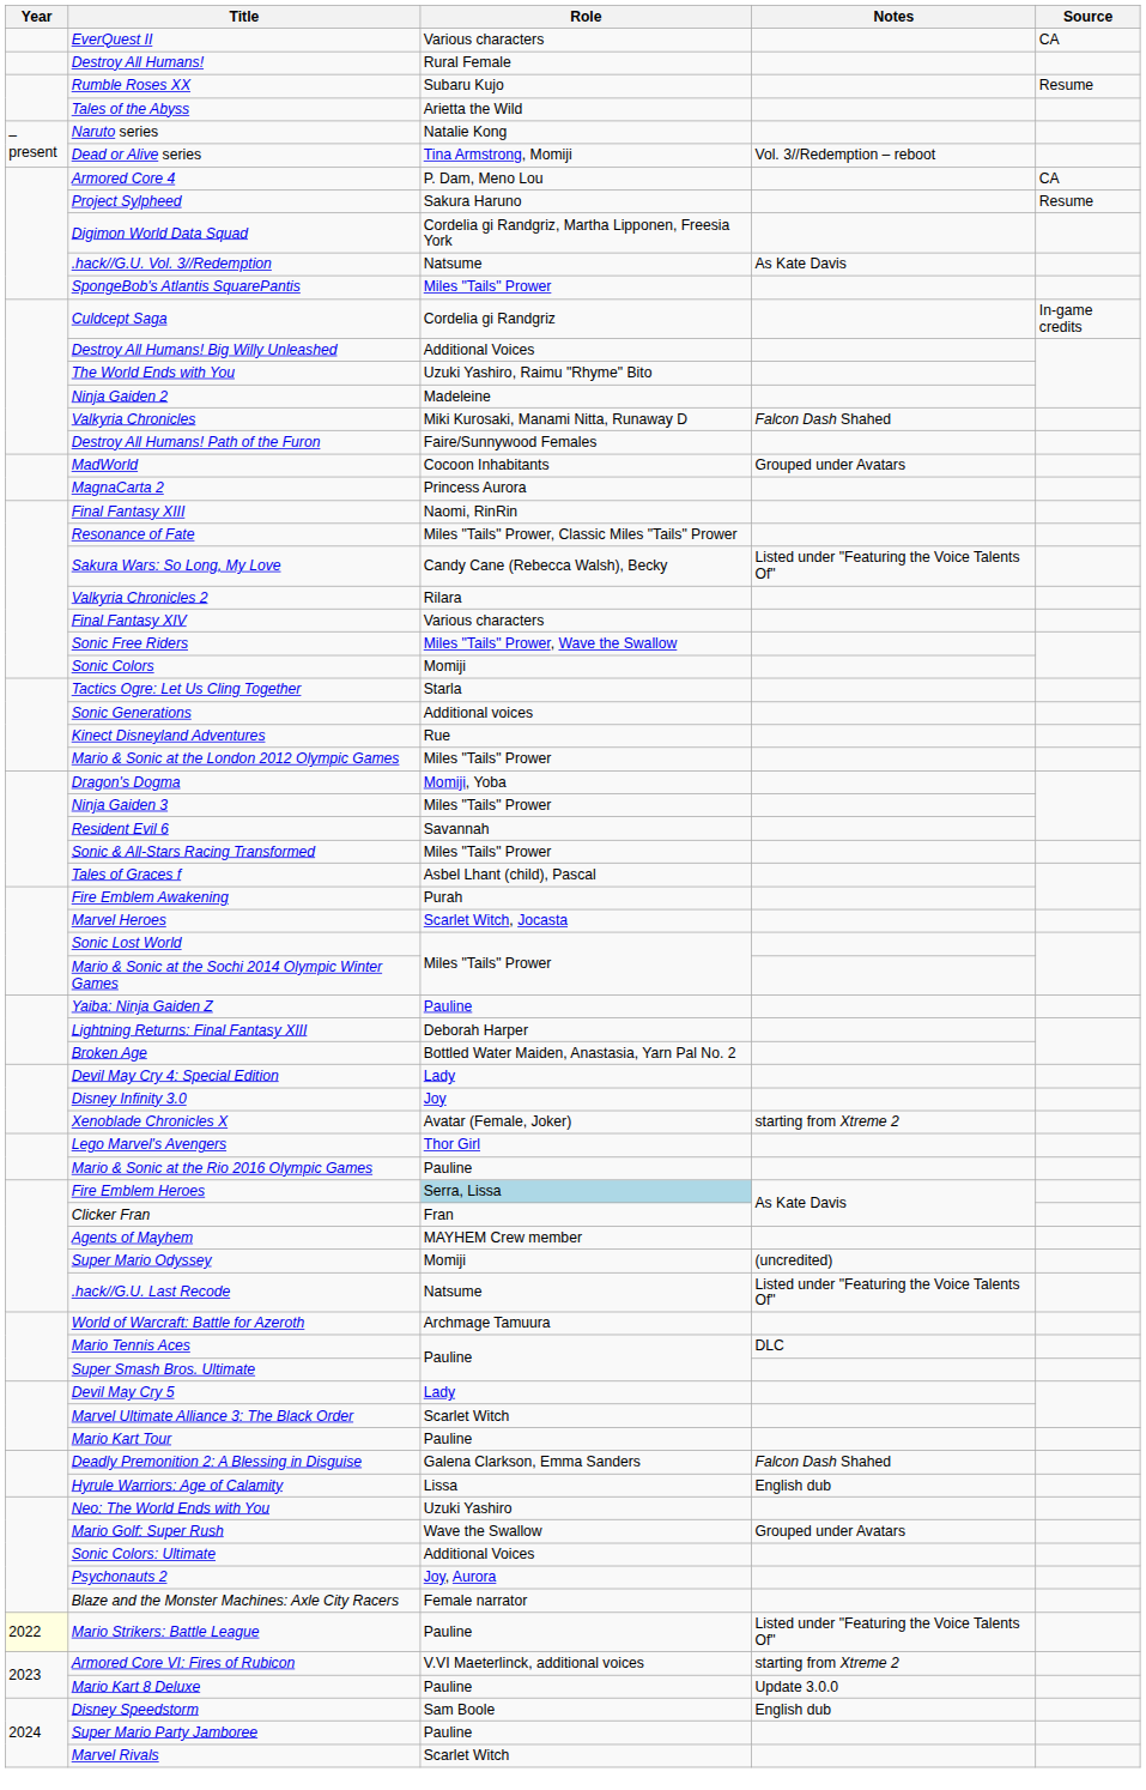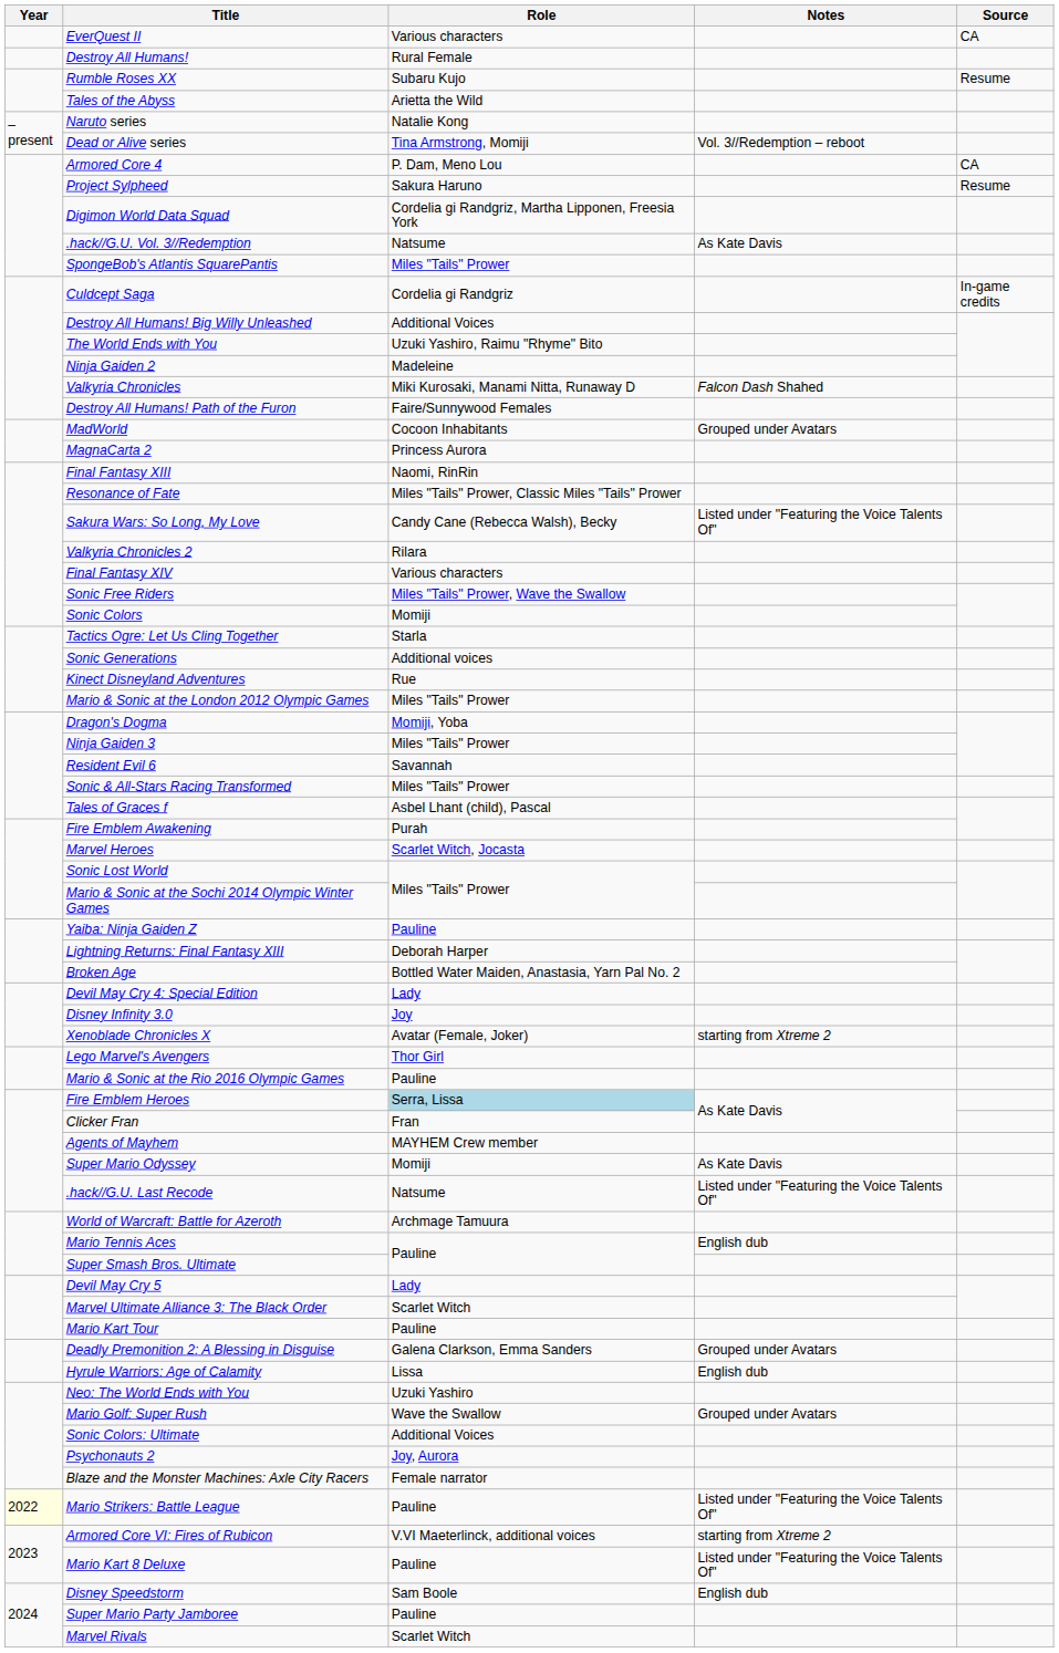 <table class="wikitable sortable plainrowheaders">
 <tr>
 <th>Year</th>
 <th>Title</th>
 <th>Role</th>
 <th class="unsortable">Notes</th>
 <th class="unsortable">Source</th>
 </tr>
 <tr>
 <td></td>
 <td><em><a href='#'>EverQuest II</a></em></td>
 <td>Various characters</td>
 <td></td>
 <td>CA</td>
 </tr>
 <tr>
 <td></td>
 <td><em><a href='#'>Destroy All Humans!</a></em></td>
 <td>Rural Female</td>
 <td></td>
 <td></td>
 </tr>
 <tr>
 <td rowspan="2"></td>
 <td><em><a href='#'>Rumble Roses XX</a></em></td>
 <td>Subaru Kujo</td>
 <td></td>
 <td>Resume</td>
 </tr>
 <tr>
 <td><em><a href='#'>Tales of the Abyss</a></em></td>
 <td>Arietta the Wild</td>
 <td></td>
 <td></td>
 </tr>
 <tr>
 <td rowspan="2">–present</td>
 <td><em><a href='#'>Naruto</a></em> series</td>
 <td>Natalie Kong</td>
 <td></td>
 <td></td>
 </tr>
 <tr>
 <td><em><a href='#'>Dead or Alive</a></em> series</td>
 <td><a href='#'>Tina Armstrong</a>, Momiji</td>
 <td>Vol. 3//Redemption – reboot</td>
 <td></td>
 </tr>
 <tr>
 <td rowspan="5"></td>
 <td><em><a href='#'>Armored Core 4</a></em></td>
 <td>P. Dam, Meno Lou</td>
 <td></td>
 <td>CA</td>
 </tr>
 <tr>
 <td><em><a href='#'>Project Sylpheed</a></em></td>
 <td>Sakura Haruno</td>
 <td></td>
 <td>Resume</td>
 </tr>
 <tr>
 <td><em><a href='#'>Digimon World Data Squad</a></em></td>
 <td>Cordelia gi Randgriz, Martha Lipponen, Freesia York</td>
 <td></td>
 <td></td>
 </tr>
 <tr>
 <td><em><a href='#'>.hack//G.U. Vol. 3//Redemption</a></em></td>
 <td>Natsume</td>
 <td>As Kate Davis</td>
 <td></td>
 </tr>
 <tr>
 <td><em><a href='#'>SpongeBob's Atlantis SquarePantis</a></em></td>
 <td><a href='#'>Miles "Tails" Prower</a></td>
 <td> </td>
 <td></td>
 </tr>
 <tr>
 <td rowspan="6"></td>
 <td><em><a href='#'>Culdcept Saga</a></em></td>
 <td>Cordelia gi Randgriz</td>
 <td></td>
 <td>In-game credits</td>
 </tr>
 <tr>
 <td><em><a href='#'>Destroy All Humans! Big Willy Unleashed</a></em></td>
 <td>Additional Voices</td>
 <td> </td>
 <td rowspan="3"></td>
 </tr>
 <tr>
 <td><em><a href='#'>The World Ends with You</a></em></td>
 <td>Uzuki Yashiro, Raimu "Rhyme" Bito</td>
 <td></td>
 </tr>
 <tr>
 <td><em><a href='#'>Ninja Gaiden 2</a></em></td>
 <td>Madeleine</td>
 <td></td>
 </tr>
 <tr>
 <td><em><a href='#'>Valkyria Chronicles</a></em></td>
 <td>Miki Kurosaki, Manami Nitta, Runaway D</td>
 <td><em>Falcon Dash</em> Shahed</td>
 <td></td>
 </tr>
 <tr>
 <td><em><a href='#'>Destroy All Humans! Path of the Furon</a></em></td>
 <td>Faire/Sunnywood Females</td>
 <td></td>
 <td></td>
 </tr>
 <tr>
 <td rowspan="2"></td>
 <td><em><a href='#'>MadWorld</a></em></td>
 <td>Cocoon Inhabitants</td>
 <td>Grouped under Avatars</td>
 <td></td>
 </tr>
 <tr>
 <td><em><a href='#'>MagnaCarta 2</a></em></td>
 <td>Princess Aurora</td>
 <td></td>
 <td></td>
 </tr>
 <tr>
 <td rowspan="7"></td>
 <td><em><a href='#'>Final Fantasy XIII</a></em></td>
 <td>Naomi, RinRin</td>
 <td></td>
 <td></td>
 </tr>
 <tr>
 <td><em><a href='#'>Resonance of Fate</a></em></td>
 <td>Miles "Tails" Prower, Classic Miles "Tails" Prower</td>
 <td></td>
 <td></td>
 </tr>
 <tr>
 <td><em><a href='#'>Sakura Wars: So Long, My Love</a></em></td>
 <td>Candy Cane (Rebecca Walsh), Becky</td>
 <td>Listed under "Featuring the Voice Talents Of"</td>
 <td></td>
 </tr>
 <tr>
 <td><em><a href='#'>Valkyria Chronicles 2</a></em></td>
 <td>Rilara</td>
 <td></td>
 <td></td>
 </tr>
 <tr>
 <td><em><a href='#'>Final Fantasy XIV</a></em></td>
 <td>Various characters</td>
 <td></td>
 <td></td>
 </tr>
 <tr>
 <td><em><a href='#'>Sonic Free Riders</a></em></td>
 <td><a href='#'>Miles "Tails" Prower</a>, <a href='#'>Wave the Swallow</a></td>
 <td></td>
 <td rowspan="2"></td>
 </tr>
 <tr>
 <td><em><a href='#'>Sonic Colors</a></em></td>
 <td>Momiji</td>
 <td></td>
 </tr>
 <tr>
 <td rowspan="4"></td>
 <td><em><a href='#'>Tactics Ogre: Let Us Cling Together</a></em></td>
 <td>Starla</td>
 <td></td>
 <td></td>
 </tr>
 <tr>
 <td><em><a href='#'>Sonic Generations</a></em></td>
 <td>Additional voices</td>
 <td></td>
 <td></td>
 </tr>
 <tr>
 <td><em><a href='#'>Kinect Disneyland Adventures</a></em></td>
 <td>Rue</td>
 <td></td>
 <td></td>
 </tr>
 <tr>
 <td><em><a href='#'>Mario & Sonic at the London 2012 Olympic Games</a></em></td>
 <td>Miles "Tails" Prower</td>
 <td></td>
 <td></td>
 </tr>
 <tr>
 <td rowspan="5"></td>
 <td><em><a href='#'>Dragon's Dogma</a></em></td>
 <td><a href='#'>Momiji</a>, Yoba</td>
 <td></td>
 <td rowspan="3"></td>
 </tr>
 <tr>
 <td><em><a href='#'>Ninja Gaiden 3</a></em></td>
 <td>Miles "Tails" Prower</td>
 <td></td>
 </tr>
 <tr>
 <td><em><a href='#'>Resident Evil 6</a></em></td>
 <td>Savannah</td>
 <td></td>
 </tr>
 <tr>
 <td><em><a href='#'>Sonic & All-Stars Racing Transformed</a></em></td>
 <td>Miles "Tails" Prower</td>
 <td></td>
 <td></td>
 </tr>
 <tr>
 <td><em><a href='#'>Tales of Graces f</a></em></td>
 <td>Asbel Lhant (child), Pascal</td>
 <td></td>
 <td rowspan="2"></td>
 </tr>
 <tr>
 <td rowspan="4"></td>
 <td><em><a href='#'>Fire Emblem Awakening</a></em></td>
 <td>Purah</td>
 <td></td>
 </tr>
 <tr>
 <td><em><a href='#'>Marvel Heroes</a></em></td>
 <td><a href='#'>Scarlet Witch</a>, <a href='#'>Jocasta</a></td>
 <td></td>
 <td></td>
 </tr>
 <tr>
 <td><em><a href='#'>Sonic Lost World</a></em></td>
 <td rowspan=2>Miles "Tails" Prower</td>
 <td></td>
 <td rowspan="2"></td>
 </tr>
 <tr>
 <td><em><a href='#'>Mario & Sonic at the Sochi 2014 Olympic Winter Games</a></em></td>
 <td></td>
 </tr>
 <tr>
 <td rowspan="3"></td>
 <td><em><a href='#'>Yaiba: Ninja Gaiden Z</a></em></td>
 <td><a href='#'>Pauline</a></td>
 <td></td>
 <td></td>
 </tr>
 <tr>
 <td><em><a href='#'>Lightning Returns: Final Fantasy XIII</a></em></td>
 <td>Deborah Harper</td>
 <td></td>
 <td rowspan="2"></td>
 </tr>
 <tr>
 <td><em><a href='#'>Broken Age</a></em></td>
 <td>Bottled Water Maiden, Anastasia, Yarn Pal No. 2</td>
 <td></td>
 </tr>
 <tr>
 <td rowspan="3"></td>
 <td><em><a href='#'>Devil May Cry 4: Special Edition</a></em></td>
 <td><a href='#'>Lady</a></td>
 <td></td>
 <td></td>
 </tr>
 <tr>
 <td><em><a href='#'>Disney Infinity 3.0</a></em></td>
 <td><a href='#'>Joy</a></td>
 <td></td>
 <td></td>
 </tr>
 <tr>
 <td><em><a href='#'>Xenoblade Chronicles X</a></em></td>
 <td>Avatar (Female, Joker)</td>
 <td>starting from <em>Xtreme 2</em></td>
 <td></td>
 </tr>
 <tr>
 <td rowspan="2"></td>
 <td><em><a href='#'>Lego Marvel's Avengers</a></em></td>
 <td><a href='#'>Thor Girl</a></td>
 <td></td>
 <td></td>
 </tr>
 <tr>
 <td><em><a href='#'>Mario & Sonic at the Rio 2016 Olympic Games</a></em></td>
 <td>Pauline</td>
 <td></td>
 <td></td>
 </tr>
 <tr>
 <td rowspan="5"></td>
 <td><em><a href='#'>Fire Emblem Heroes</a></em></td>
 <td style="background: lightblue;">Serra, Lissa</td>
 <td rowspan="2">As Kate Davis</td>
 <td></td>
 </tr>
 <tr>
 <td><em>Clicker Fran</em></td>
 <td>Fran</td>
 <td></td>
 </tr>
 <tr>
 <td><em><a href='#'>Agents of Mayhem</a></em></td>
 <td>MAYHEM Crew member</td>
 <td></td>
 <td> </td>
 </tr>
 <tr>
 <td><em><a href='#'>Super Mario Odyssey</a></em></td>
 <td>Momiji</td>
-<td>(uncredited)</td>
+<td>As Kate Davis</td>
 <td></td>
 </tr>
 <tr>
 <td><em><a href='#'>.hack//G.U. Last Recode</a></em></td>
 <td>Natsume</td>
 <td>Listed under "Featuring the Voice Talents Of"</td>
 <td></td>
 </tr>
 <tr>
 <td rowspan="3"></td>
 <td><em><a href='#'>World of Warcraft: Battle for Azeroth</a></em></td>
 <td>Archmage Tamuura</td>
 <td></td>
 <td> </td>
 </tr>
 <tr>
 <td><em><a href='#'>Mario Tennis Aces</a></em></td>
 <td rowspan=2>Pauline</td>
-<td>DLC</td>
+<td>English dub</td>
 <td></td>
 </tr>
 <tr>
 <td><em><a href='#'>Super Smash Bros. Ultimate</a></em></td>
 <td></td>
 <td></td>
 </tr>
 <tr>
 <td rowspan="3"></td>
 <td><em><a href='#'>Devil May Cry 5</a></em></td>
 <td><a href='#'>Lady</a></td>
 <td></td>
 <td rowspan="2"></td>
 </tr>
 <tr>
 <td><em><a href='#'>Marvel Ultimate Alliance 3: The Black Order</a></em></td>
 <td>Scarlet Witch</td>
 <td></td>
 </tr>
 <tr>
 <td><em><a href='#'>Mario Kart Tour</a></em></td>
 <td>Pauline</td>
 <td></td>
 <td></td>
 </tr>
 <tr>
 <td rowspan="2"></td>
 <td><em><a href='#'>Deadly Premonition 2: A Blessing in Disguise</a></em></td>
 <td>Galena Clarkson, Emma Sanders</td>
-<td><em>Falcon Dash</em> Shahed</td>
+<td>Grouped under Avatars</td>
 <td></td>
 </tr>
 <tr>
 <td><em><a href='#'>Hyrule Warriors: Age of Calamity</a></em></td>
 <td>Lissa</td>
 <td>English dub</td>
 <td></td>
 </tr>
 <tr>
 <td rowspan="5"></td>
 <td><em><a href='#'>Neo: The World Ends with You</a></em></td>
 <td>Uzuki Yashiro</td>
 <td></td>
 <td></td>
 </tr>
 <tr>
 <td><em><a href='#'>Mario Golf: Super Rush</a></em></td>
 <td>Wave the Swallow</td>
 <td>Grouped under Avatars</td>
 <td></td>
 </tr>
 <tr>
 <td><em><a href='#'>Sonic Colors: Ultimate</a></em></td>
 <td>Additional Voices</td>
 <td></td>
 <td></td>
 </tr>
 <tr>
 <td><em><a href='#'>Psychonauts 2</a></em></td>
 <td><a href='#'>Joy</a>, <a href='#'>Aurora</a></td>
 <td></td>
 <td></td>
 </tr>
 <tr>
 <td><em>Blaze and the Monster Machines: Axle City Racers</em></td>
 <td>Female narrator</td>
 <td></td>
 <td></td>
 </tr>
 <tr>
 <td style="background: lightyellow;">2022</td>
 <td><em><a href='#'>Mario Strikers: Battle League</a></em></td>
 <td>Pauline</td>
 <td>Listed under "Featuring the Voice Talents Of"</td>
 <td></td>
 </tr>
 <tr>
 <td rowspan="2">2023</td>
 <td><em><a href='#'>Armored Core VI: Fires of Rubicon</a></em></td>
 <td>V.VI Maeterlinck, additional voices</td>
 <td>starting from <em>Xtreme 2</em></td>
 <td></td>
 </tr>
 <tr>
 <td><em><a href='#'>Mario Kart 8 Deluxe</a></em></td>
 <td>Pauline</td>
-<td>Update 3.0.0</td>
+<td>Listed under "Featuring the Voice Talents Of"</td>
 <td></td>
 </tr>
 <tr>
 <td rowspan="3">2024</td>
 <td><em><a href='#'>Disney Speedstorm</a></em></td>
 <td>Sam Boole</td>
 <td>English dub</td>
 <td></td>
 </tr>
 <tr>
 <td><em><a href='#'>Super Mario Party Jamboree</a></em></td>
 <td>Pauline</td>
 <td></td>
 <td></td>
 </tr>
 <tr>
 <td><em><a href='#'>Marvel Rivals</a></em></td>
 <td>Scarlet Witch</td>
 <td></td>
 <td></td>
 </tr>
 </table>
